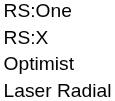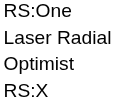 <table>
 <tr>
 <td>RS:One</td>
 <td></td>
 <td></td>
 <td></td>
 </tr>
 <tr>
-<td>RS:X</td>
+<td>Laser Radial</td>
 <td></td>
 <td></td>
 <td></td>
 </tr>
 <tr>
 <td>Optimist</td>
 <td></td>
 <td></td>
 <td></td>
 </tr>
 <tr>
-<td>Laser Radial</td>
+<td>RS:X</td>
 <td></td>
 <td></td>
 <td></td>
 </tr>
 </table>
